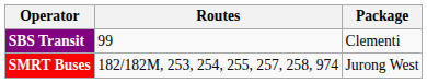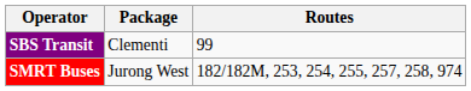 <table class="wikitable" style="font-size:85%; text-align: left">
 <tr>
 <th>Operator</th>
+<th>Package</th>
 <th>Routes</th>
-<th>Package</th>
 </tr>
 <tr>
 <td style="background-color:#800080; color: white"><strong>SBS Transit</strong></td>
+<td>Clementi</td>
 <td>99</td>
-<td>Clementi</td>
 </tr>
 <tr>
 <td style="background-color:#FF0000; color: white"><strong>SMRT Buses</strong></td>
+<td>Jurong West</td>
 <td>182/182M, 253, 254, 255, 257, 258, 974</td>
-<td>Jurong West</td>
 </tr>
 </table>
